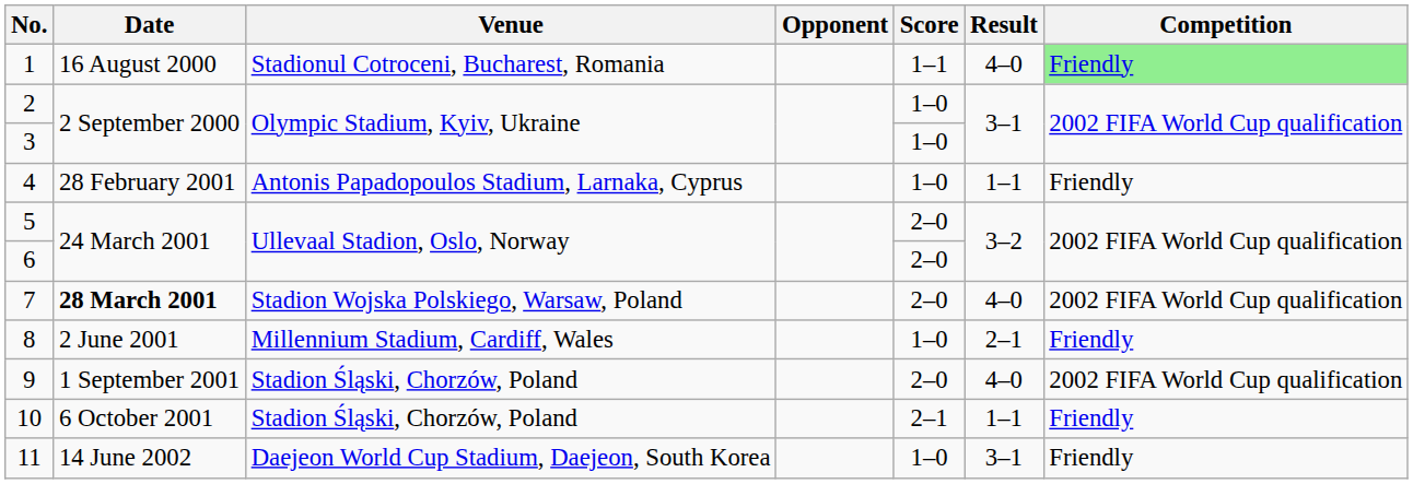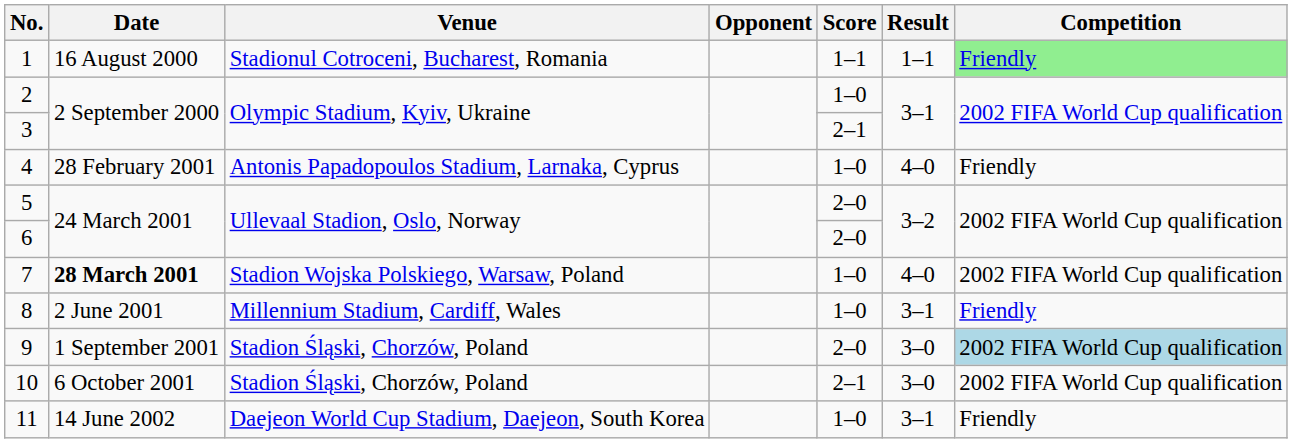 <table class="wikitable sortable">
 <tr>
 <th scope="col">No.</th>
 <th scope="col">Date</th>
 <th scope="col">Venue</th>
 <th scope="col">Opponent</th>
 <th scope="col">Score</th>
 <th scope="col">Result</th>
 <th scope="col">Competition</th>
 </tr>
 <tr>
 <td style="text-align:center">1</td>
 <td>16 August 2000</td>
 <td><a href='#'>Stadionul Cotroceni</a>, <a href='#'>Bucharest</a>, Romania</td>
 <td></td>
 <td style="text-align:center">1–1</td>
-<td style="text-align:center">4–0</td>
+<td style="text-align:center">1–1</td>
 <td style="background: lightgreen;"><a href='#'>Friendly</a></td>
 </tr>
 <tr>
 <td style="text-align:center">2</td>
 <td rowspan="2">2 September 2000</td>
 <td rowspan="2"><a href='#'>Olympic Stadium</a>, <a href='#'>Kyiv</a>, Ukraine</td>
 <td rowspan="2"></td>
 <td style="text-align:center">1–0</td>
 <td rowspan="2" style="text-align:center">3–1</td>
 <td rowspan="2"><a href='#'>2002 FIFA World Cup qualification</a></td>
 </tr>
 <tr>
 <td style="text-align:center">3</td>
-<td style="text-align:center">1–0</td>
+<td style="text-align:center">2–1</td>
 </tr>
 <tr>
 <td style="text-align:center">4</td>
 <td>28 February 2001</td>
 <td><a href='#'>Antonis Papadopoulos Stadium</a>, <a href='#'>Larnaka</a>, Cyprus</td>
 <td></td>
 <td style="text-align:center">1–0</td>
-<td style="text-align:center">1–1</td>
+<td style="text-align:center">4–0</td>
 <td>Friendly</td>
 </tr>
 <tr>
 <td style="text-align:center">5</td>
 <td rowspan="2">24 March 2001</td>
 <td rowspan="2"><a href='#'>Ullevaal Stadion</a>, <a href='#'>Oslo</a>, Norway</td>
 <td rowspan="2"></td>
 <td style="text-align:center">2–0</td>
 <td rowspan="2" style="text-align:center">3–2</td>
 <td rowspan="2">2002 FIFA World Cup qualification</td>
 </tr>
 <tr>
 <td style="text-align:center">6</td>
 <td style="text-align:center">2–0</td>
 </tr>
 <tr>
 <td style="text-align:center">7</td>
 <td><strong>28 March 2001</strong></td>
 <td><a href='#'>Stadion Wojska Polskiego</a>, <a href='#'>Warsaw</a>, Poland</td>
 <td></td>
-<td style="text-align:center">2–0</td>
+<td style="text-align:center">1–0</td>
 <td style="text-align:center">4–0</td>
 <td>2002 FIFA World Cup qualification</td>
 </tr>
 <tr>
 <td style="text-align:center">8</td>
 <td>2 June 2001</td>
 <td><a href='#'>Millennium Stadium</a>, <a href='#'>Cardiff</a>, Wales</td>
 <td></td>
 <td style="text-align:center">1–0</td>
-<td style="text-align:center">2–1</td>
+<td style="text-align:center">3–1</td>
 <td><a href='#'>Friendly</a></td>
 </tr>
 <tr>
 <td style="text-align:center">9</td>
 <td>1 September 2001</td>
 <td><a href='#'>Stadion Śląski</a>, <a href='#'>Chorzów</a>, Poland</td>
 <td></td>
 <td style="text-align:center">2–0</td>
-<td style="text-align:center">4–0</td>
-<td>2002 FIFA World Cup qualification</td>
+<td style="text-align:center">3–0</td>
+<td style="background: lightblue;">2002 FIFA World Cup qualification</td>
 </tr>
 <tr>
 <td style="text-align:center">10</td>
 <td>6 October 2001</td>
 <td><a href='#'>Stadion Śląski</a>, Chorzów, Poland</td>
 <td></td>
 <td style="text-align:center">2–1</td>
-<td style="text-align:center">1–1</td>
-<td><a href='#'>Friendly</a></td>
+<td style="text-align:center">3–0</td>
+<td>2002 FIFA World Cup qualification</td>
 </tr>
 <tr>
 <td style="text-align:center">11</td>
 <td>14 June 2002</td>
 <td><a href='#'>Daejeon World Cup Stadium</a>, <a href='#'>Daejeon</a>, South Korea</td>
 <td></td>
 <td style="text-align:center">1–0</td>
 <td style="text-align:center">3–1</td>
 <td>Friendly</td>
 </tr>
 </table>
